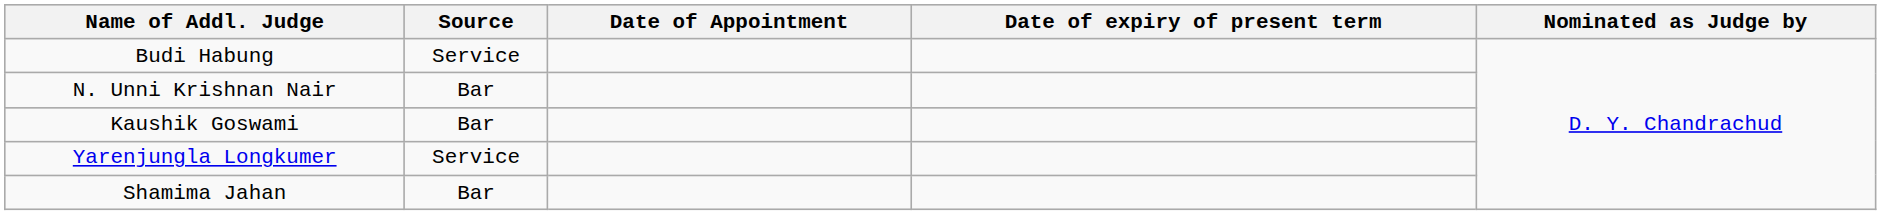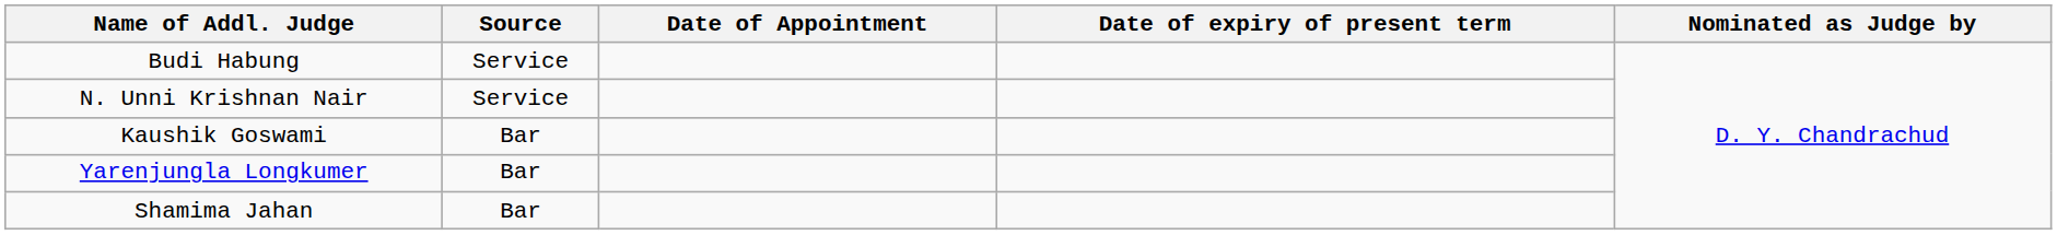 <table class="wikitable sortable static-row-numbers static-row-header" style="text-align:center" width="92%">
 <tr>
 <th>Name of Addl. Judge</th>
 <th>Source</th>
 <th>Date of Appointment</th>
 <th>Date of expiry of present term</th>
 <th>Nominated as Judge by</th>
 </tr>
 <tr>
 <td>Budi Habung</td>
 <td>Service</td>
 <td></td>
 <td></td>
 <td rowspan="5"><a href='#'>D. Y. Chandrachud</a></td>
 </tr>
 <tr>
 <td>N. Unni Krishnan Nair</td>
-<td>Bar</td>
+<td>Service</td>
 <td></td>
 <td></td>
 </tr>
 <tr>
 <td>Kaushik Goswami</td>
 <td>Bar</td>
 <td></td>
 <td></td>
 </tr>
 <tr>
 <td><a href='#'>Yarenjungla Longkumer</a></td>
-<td>Service</td>
+<td>Bar</td>
 <td></td>
 <td></td>
 </tr>
 <tr>
 <td>Shamima Jahan</td>
 <td>Bar</td>
 <td></td>
 <td></td>
 </tr>
 </table>
